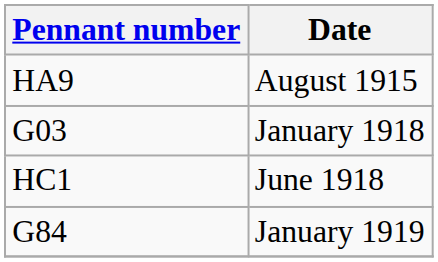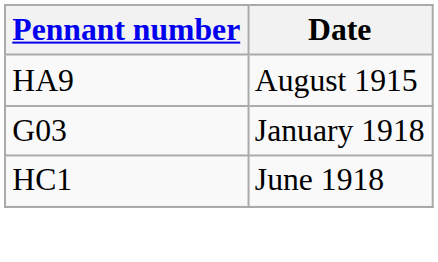 <table class="wikitable" style="text-align:left">
 <tr>
 <th><a href='#'>Pennant number</a></th>
 <th>Date</th>
 </tr>
 <tr>
 <td>HA9</td>
 <td>August 1915</td>
 </tr>
 <tr>
 <td>G03</td>
 <td>January 1918</td>
 </tr>
 <tr>
 <td>HC1</td>
 <td>June 1918</td>
 </tr>
 <tr>
-<td>G84</td>
-<td>January 1919</td>
-</tr>
-<tr>
 </tr>
 </table>
